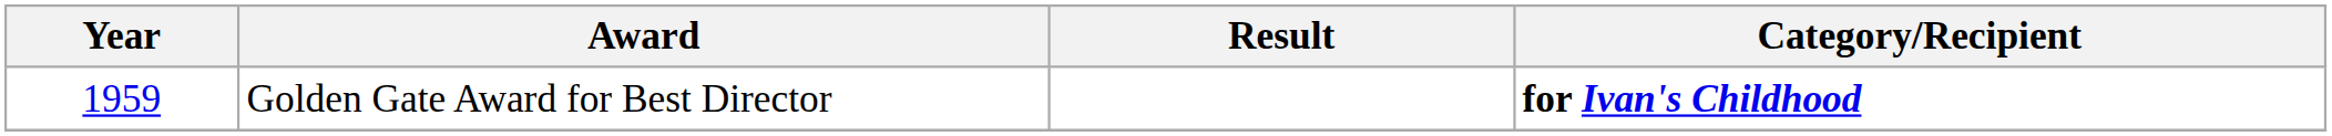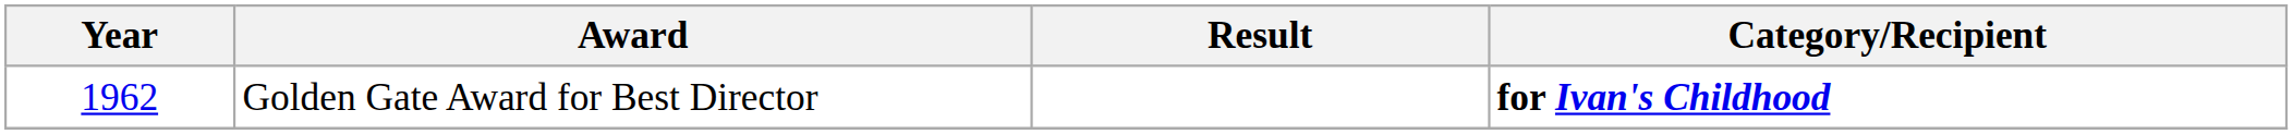 <table class="wikitable" width="75%" style="background:#ffffff;">
 <tr>
 <th width="10%">Year</th>
 <th width="35%">Award</th>
 <th width="20%">Result</th>
 <th width="35%">Category/Recipient</th>
 </tr>
 <tr>
-<td align="center"><a href='#'>1959</a></td>
+<td align="center"><a href='#'>1962</a></td>
 <td>Golden Gate Award for Best Director</td>
 <td></td>
 <td><strong>for <em><a href='#'>Ivan's Childhood</a></em> </strong></td>
 </tr>
 <tr>
 </tr>
 </table>
